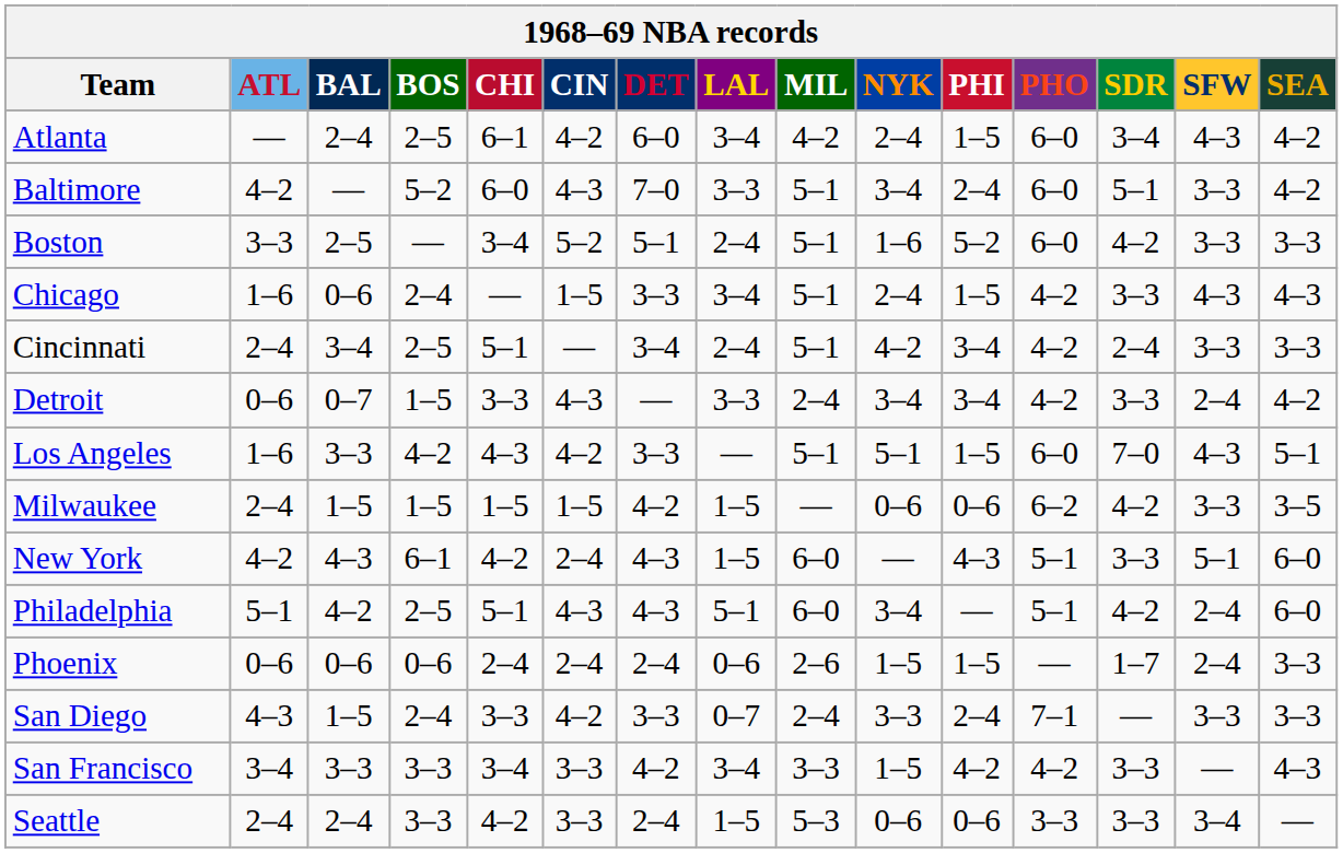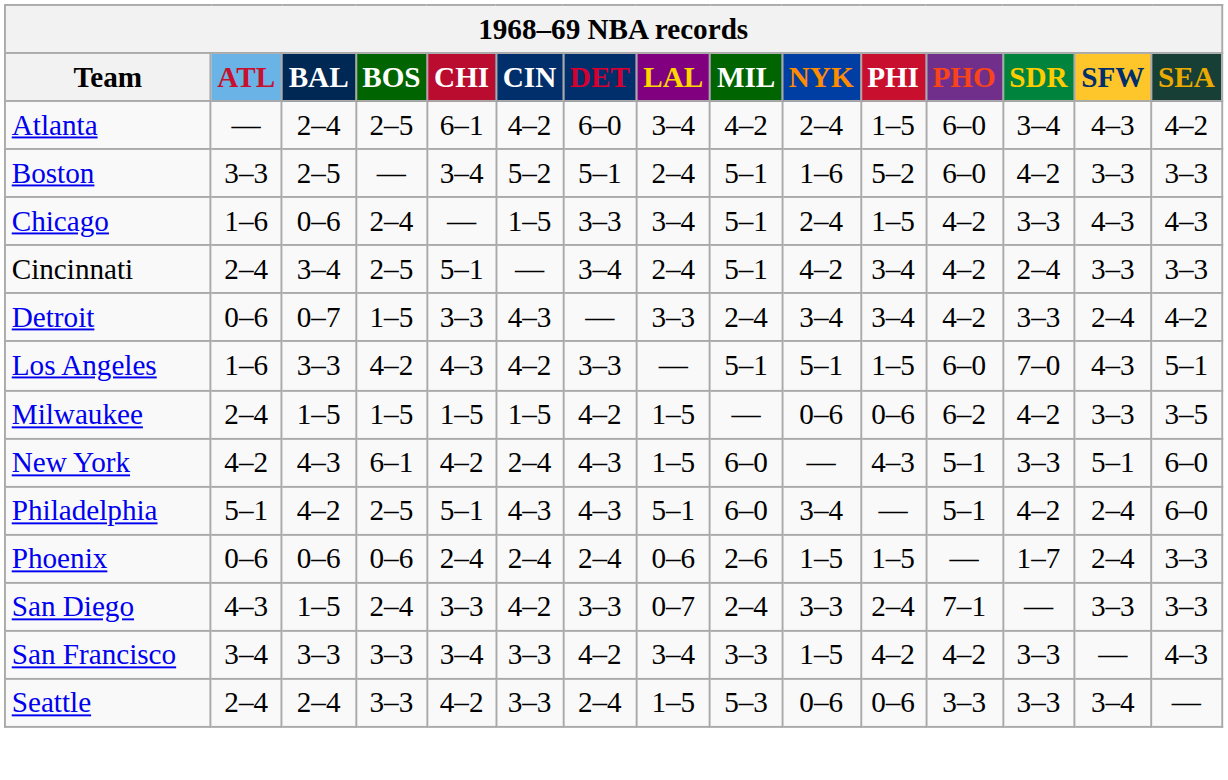 <table class="wikitable" style="font-size:95%; text-align:center;">
 <tr>
 <th colspan=15>1968–69 NBA records</th>
 </tr>
 <tr>
 <th width=100>Team</th>
 <th style="background:#69B3E6;color:#C70F2E;width=35">ATL</th>
 <th style="background:#002854;color:#FFFFFF;width=35">BAL</th>
 <th style="background:#006400;color:#FFFFFF;width=35">BOS</th>
 <th style="background:#BA0C2F;color:#FFFFFF;width=35">CHI</th>
 <th style="background:#012F6B;color:#FFFFFF;width=35">CIN</th>
 <th style="background:#012F6B;color:#D40032;width=35">DET</th>
 <th style="background:#800080;color:#FFD700;width=35">LAL</th>
 <th style="background:#006400;color:#FFFFFF;width=35">MIL</th>
 <th style="background:#003EA4;color:#FF8C00;width=35">NYK</th>
 <th style="background:#C90F2E;color:#FFFFFF;width=35">PHI</th>
 <th style="background:#702F8B;color:#FA4417;width=35">PHO</th>
 <th style="background:#00843D;color:#FFCC00;width=35">SDR</th>
 <th style="background:#FFC62C;color:#012F6B;width=35">SFW</th>
 <th style="background:#173F36;color:#EBAA00;width=35">SEA</th>
 </tr>
 <tr>
 <td style="text-align:left;"><a href='#'>Atlanta</a></td>
 <td>—</td>
 <td>2–4</td>
 <td>2–5</td>
 <td>6–1</td>
 <td>4–2</td>
 <td>6–0</td>
 <td>3–4</td>
 <td>4–2</td>
 <td>2–4</td>
 <td>1–5</td>
 <td>6–0</td>
 <td>3–4</td>
 <td>4–3</td>
-<td>4–2</td>
-</tr>
-<tr>
-<td style="text-align:left;"><a href='#'>Baltimore</a></td>
-<td>4–2</td>
-<td>—</td>
-<td>5–2</td>
-<td>6–0</td>
-<td>4–3</td>
-<td>7–0</td>
-<td>3–3</td>
-<td>5–1</td>
-<td>3–4</td>
-<td>2–4</td>
-<td>6–0</td>
-<td>5–1</td>
-<td>3–3</td>
 <td>4–2</td>
 </tr>
 <tr>
 <td style="text-align:left;"><a href='#'>Boston</a></td>
 <td>3–3</td>
 <td>2–5</td>
 <td>—</td>
 <td>3–4</td>
 <td>5–2</td>
 <td>5–1</td>
 <td>2–4</td>
 <td>5–1</td>
 <td>1–6</td>
 <td>5–2</td>
 <td>6–0</td>
 <td>4–2</td>
 <td>3–3</td>
 <td>3–3</td>
 </tr>
 <tr>
 <td style="text-align:left;"><a href='#'>Chicago</a></td>
 <td>1–6</td>
 <td>0–6</td>
 <td>2–4</td>
 <td>—</td>
 <td>1–5</td>
 <td>3–3</td>
 <td>3–4</td>
 <td>5–1</td>
 <td>2–4</td>
 <td>1–5</td>
 <td>4–2</td>
 <td>3–3</td>
 <td>4–3</td>
 <td>4–3</td>
 </tr>
 <tr>
 <td style="text-align:left;">Cincinnati</td>
 <td>2–4</td>
 <td>3–4</td>
 <td>2–5</td>
 <td>5–1</td>
 <td>—</td>
 <td>3–4</td>
 <td>2–4</td>
 <td>5–1</td>
 <td>4–2</td>
 <td>3–4</td>
 <td>4–2</td>
 <td>2–4</td>
 <td>3–3</td>
 <td>3–3</td>
 </tr>
 <tr>
 <td style="text-align:left;"><a href='#'>Detroit</a></td>
 <td>0–6</td>
 <td>0–7</td>
 <td>1–5</td>
 <td>3–3</td>
 <td>4–3</td>
 <td>—</td>
 <td>3–3</td>
 <td>2–4</td>
 <td>3–4</td>
 <td>3–4</td>
 <td>4–2</td>
 <td>3–3</td>
 <td>2–4</td>
 <td>4–2</td>
 </tr>
 <tr>
 <td style="text-align:left;"><a href='#'>Los Angeles</a></td>
 <td>1–6</td>
 <td>3–3</td>
 <td>4–2</td>
 <td>4–3</td>
 <td>4–2</td>
 <td>3–3</td>
 <td>—</td>
 <td>5–1</td>
 <td>5–1</td>
 <td>1–5</td>
 <td>6–0</td>
 <td>7–0</td>
 <td>4–3</td>
 <td>5–1</td>
 </tr>
 <tr>
 <td style="text-align:left;"><a href='#'>Milwaukee</a></td>
 <td>2–4</td>
 <td>1–5</td>
 <td>1–5</td>
 <td>1–5</td>
 <td>1–5</td>
 <td>4–2</td>
 <td>1–5</td>
 <td>—</td>
 <td>0–6</td>
 <td>0–6</td>
 <td>6–2</td>
 <td>4–2</td>
 <td>3–3</td>
 <td>3–5</td>
 </tr>
 <tr>
 <td style="text-align:left;"><a href='#'>New York</a></td>
 <td>4–2</td>
 <td>4–3</td>
 <td>6–1</td>
 <td>4–2</td>
 <td>2–4</td>
 <td>4–3</td>
 <td>1–5</td>
 <td>6–0</td>
 <td>—</td>
 <td>4–3</td>
 <td>5–1</td>
 <td>3–3</td>
 <td>5–1</td>
 <td>6–0</td>
 </tr>
 <tr>
 <td style="text-align:left;"><a href='#'>Philadelphia</a></td>
 <td>5–1</td>
 <td>4–2</td>
 <td>2–5</td>
 <td>5–1</td>
 <td>4–3</td>
 <td>4–3</td>
 <td>5–1</td>
 <td>6–0</td>
 <td>3–4</td>
 <td>—</td>
 <td>5–1</td>
 <td>4–2</td>
 <td>2–4</td>
 <td>6–0</td>
 </tr>
 <tr>
 <td style="text-align:left;"><a href='#'>Phoenix</a></td>
 <td>0–6</td>
 <td>0–6</td>
 <td>0–6</td>
 <td>2–4</td>
 <td>2–4</td>
 <td>2–4</td>
 <td>0–6</td>
 <td>2–6</td>
 <td>1–5</td>
 <td>1–5</td>
 <td>—</td>
 <td>1–7</td>
 <td>2–4</td>
 <td>3–3</td>
 </tr>
 <tr>
 <td style="text-align:left;"><a href='#'>San Diego</a></td>
 <td>4–3</td>
 <td>1–5</td>
 <td>2–4</td>
 <td>3–3</td>
 <td>4–2</td>
 <td>3–3</td>
 <td>0–7</td>
 <td>2–4</td>
 <td>3–3</td>
 <td>2–4</td>
 <td>7–1</td>
 <td>—</td>
 <td>3–3</td>
 <td>3–3</td>
 </tr>
 <tr>
 <td style="text-align:left;"><a href='#'>San Francisco</a></td>
 <td>3–4</td>
 <td>3–3</td>
 <td>3–3</td>
 <td>3–4</td>
 <td>3–3</td>
 <td>4–2</td>
 <td>3–4</td>
 <td>3–3</td>
 <td>1–5</td>
 <td>4–2</td>
 <td>4–2</td>
 <td>3–3</td>
 <td>—</td>
 <td>4–3</td>
 </tr>
 <tr>
 <td style="text-align:left;"><a href='#'>Seattle</a></td>
 <td>2–4</td>
 <td>2–4</td>
 <td>3–3</td>
 <td>4–2</td>
 <td>3–3</td>
 <td>2–4</td>
 <td>1–5</td>
 <td>5–3</td>
 <td>0–6</td>
 <td>0–6</td>
 <td>3–3</td>
 <td>3–3</td>
 <td>3–4</td>
 <td>—</td>
 </tr>
 </table>
